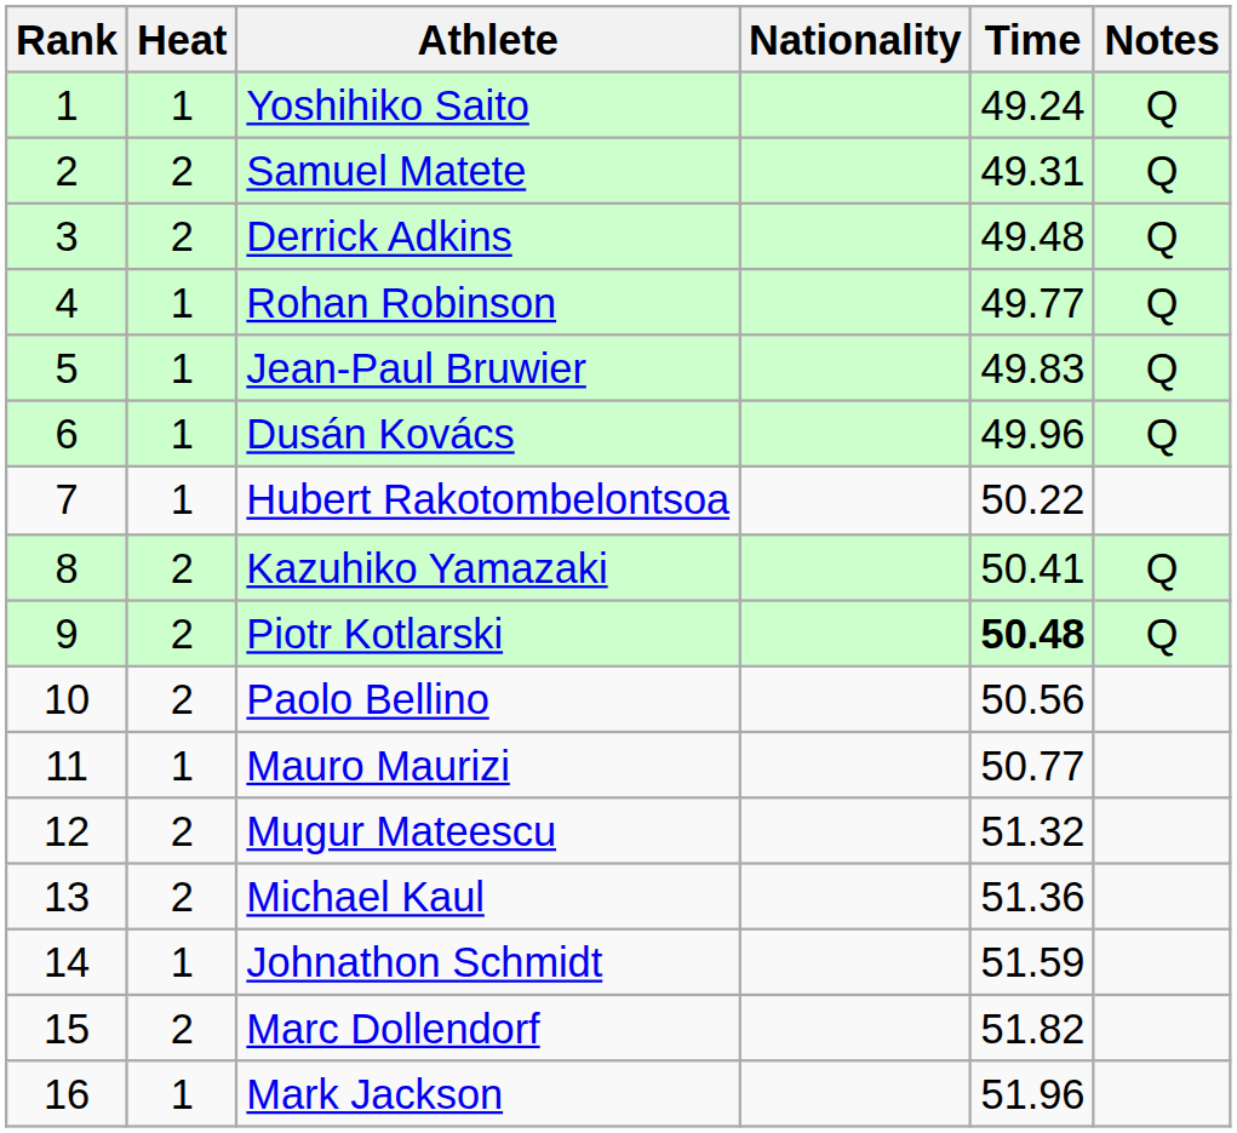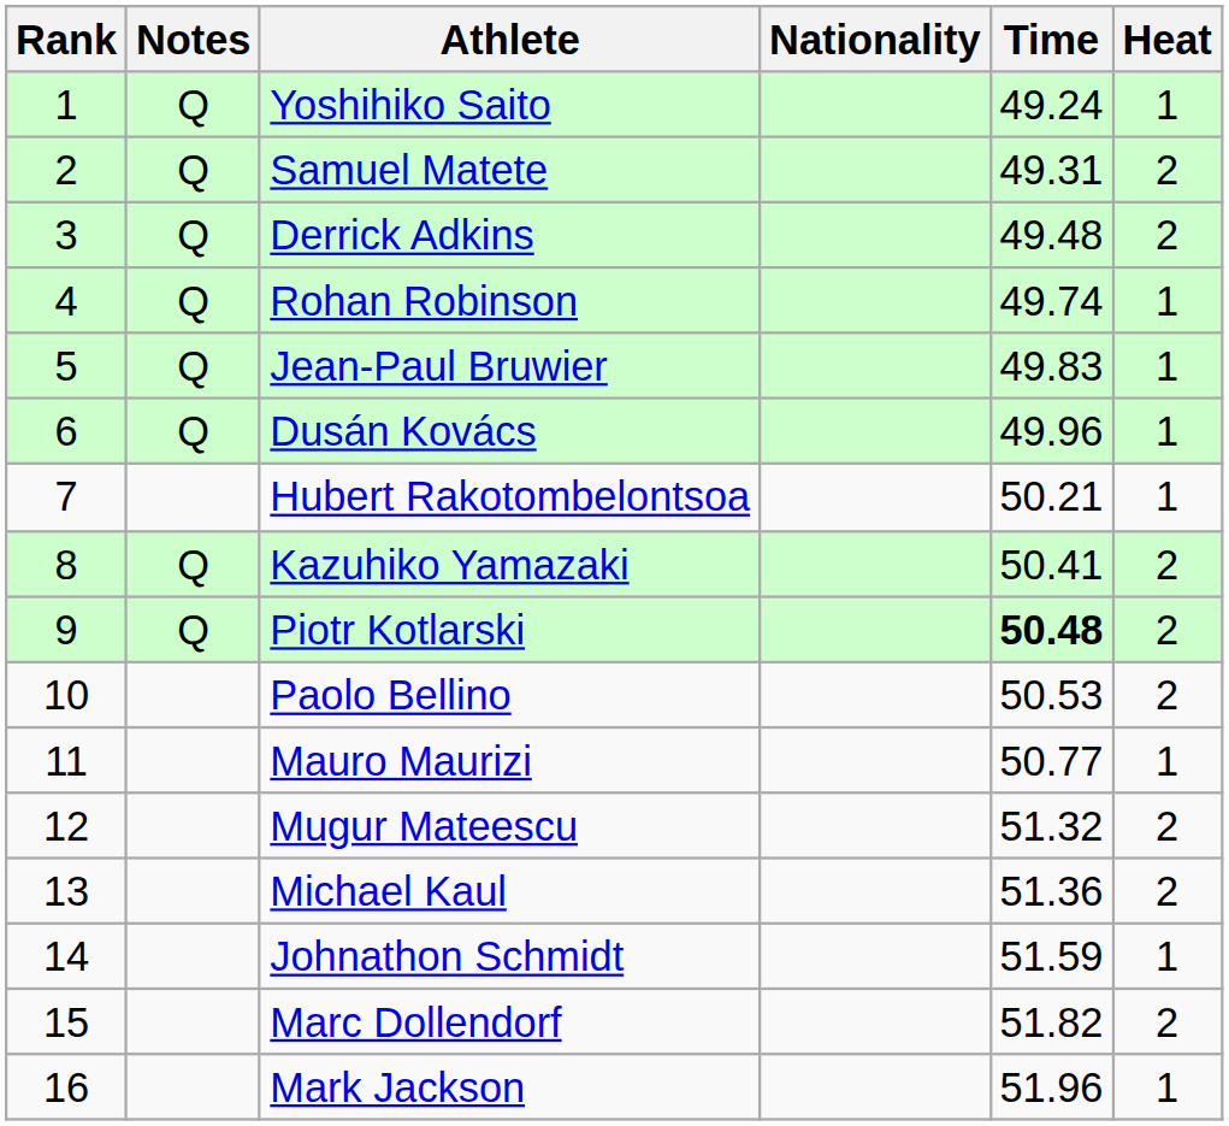 <table class="wikitable sortable" style="text-align:center;font-size:95%">
 <tr>
 <th>Rank</th>
-<th>Heat</th>
+<th>Notes</th>
 <th>Athlete</th>
 <th>Nationality</th>
 <th>Time</th>
-<th>Notes</th>
+<th>Heat</th>
 </tr>
 <tr bgcolor=ccffcc>
 <td>1</td>
-<td>1</td>
+<td>Q</td>
 <td align="left"><a href='#'>Yoshihiko Saito</a></td>
 <td align=left></td>
 <td>49.24</td>
-<td>Q</td>
+<td>1</td>
 </tr>
 <tr bgcolor=ccffcc>
 <td>2</td>
-<td>2</td>
+<td>Q</td>
 <td align="left"><a href='#'>Samuel Matete</a></td>
 <td align=left></td>
 <td>49.31</td>
-<td>Q</td>
+<td>2</td>
 </tr>
 <tr bgcolor=ccffcc>
 <td>3</td>
-<td>2</td>
+<td>Q</td>
 <td align="left"><a href='#'>Derrick Adkins</a></td>
 <td align=left></td>
 <td>49.48</td>
-<td>Q</td>
+<td>2</td>
 </tr>
 <tr bgcolor=ccffcc>
 <td>4</td>
-<td>1</td>
+<td>Q</td>
 <td align="left"><a href='#'>Rohan Robinson</a></td>
 <td align=left></td>
-<td>49.77</td>
-<td>Q</td>
+<td>49.74</td>
+<td>1</td>
 </tr>
 <tr bgcolor=ccffcc>
 <td>5</td>
-<td>1</td>
+<td>Q</td>
 <td align="left"><a href='#'>Jean-Paul Bruwier</a></td>
 <td align=left></td>
 <td>49.83</td>
-<td>Q</td>
+<td>1</td>
 </tr>
 <tr bgcolor=ccffcc>
 <td>6</td>
-<td>1</td>
+<td>Q</td>
 <td align="left"><a href='#'>Dusán Kovács</a></td>
 <td align=left></td>
 <td>49.96</td>
-<td>Q</td>
+<td>1</td>
 </tr>
 <tr>
 <td>7</td>
-<td>1</td>
+<td></td>
 <td align="left"><a href='#'>Hubert Rakotombelontsoa</a></td>
 <td align=left></td>
-<td>50.22</td>
-<td></td>
+<td>50.21</td>
+<td>1</td>
 </tr>
 <tr bgcolor=ccffcc>
 <td>8</td>
-<td>2</td>
+<td>Q</td>
 <td align="left"><a href='#'>Kazuhiko Yamazaki</a></td>
 <td align=left></td>
 <td>50.41</td>
-<td>Q</td>
+<td>2</td>
 </tr>
 <tr bgcolor=ccffcc>
 <td>9</td>
-<td>2</td>
+<td>Q</td>
 <td align="left"><a href='#'>Piotr Kotlarski</a></td>
 <td align=left></td>
 <td><strong>50.48</strong></td>
-<td>Q</td>
+<td>2</td>
 </tr>
 <tr>
 <td>10</td>
-<td>2</td>
+<td></td>
 <td align="left"><a href='#'>Paolo Bellino</a></td>
 <td align=left></td>
-<td>50.56</td>
-<td></td>
+<td>50.53</td>
+<td>2</td>
 </tr>
 <tr>
 <td>11</td>
-<td>1</td>
+<td></td>
 <td align="left"><a href='#'>Mauro Maurizi</a></td>
 <td align=left></td>
 <td>50.77</td>
-<td></td>
+<td>1</td>
 </tr>
 <tr>
 <td>12</td>
-<td>2</td>
+<td></td>
 <td align="left"><a href='#'>Mugur Mateescu</a></td>
 <td align=left></td>
 <td>51.32</td>
-<td></td>
+<td>2</td>
 </tr>
 <tr>
 <td>13</td>
-<td>2</td>
+<td></td>
 <td align="left"><a href='#'>Michael Kaul</a></td>
 <td align=left></td>
 <td>51.36</td>
-<td></td>
+<td>2</td>
 </tr>
 <tr>
 <td>14</td>
-<td>1</td>
+<td></td>
 <td align="left"><a href='#'>Johnathon Schmidt</a></td>
 <td align=left></td>
 <td>51.59</td>
-<td></td>
+<td>1</td>
 </tr>
 <tr>
 <td>15</td>
-<td>2</td>
+<td></td>
 <td align="left"><a href='#'>Marc Dollendorf</a></td>
 <td align=left></td>
 <td>51.82</td>
-<td></td>
+<td>2</td>
 </tr>
 <tr>
 <td>16</td>
-<td>1</td>
+<td></td>
 <td align="left"><a href='#'>Mark Jackson</a></td>
 <td align=left></td>
 <td>51.96</td>
-<td></td>
+<td>1</td>
 </tr>
 </table>
